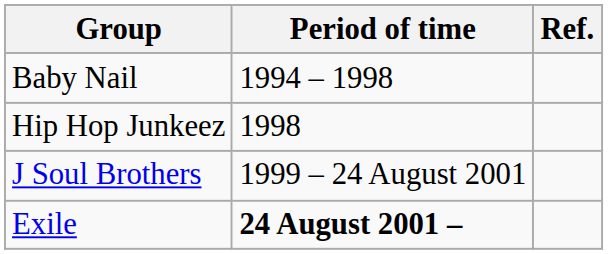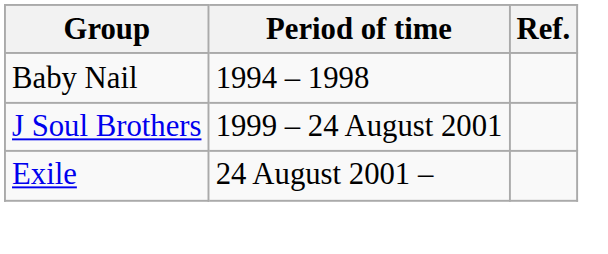 <table class="wikitable">
 <tr>
 <th>Group</th>
 <th>Period of time</th>
 <th>Ref.</th>
 </tr>
 <tr>
 <td>Baby Nail</td>
 <td>1994 – 1998</td>
 <td></td>
 </tr>
 <tr>
-<td>Hip Hop Junkeez</td>
-<td>1998</td>
-<td></td>
-</tr>
-<tr>
 <td><a href='#'>J Soul Brothers</a></td>
 <td>1999 – 24 August 2001</td>
 <td></td>
 </tr>
 <tr>
 <td><a href='#'>Exile</a></td>
-<td><strong>24 August 2001 –</strong></td>
+<td>24 August 2001 –</td>
 <td></td>
 </tr>
 </table>
